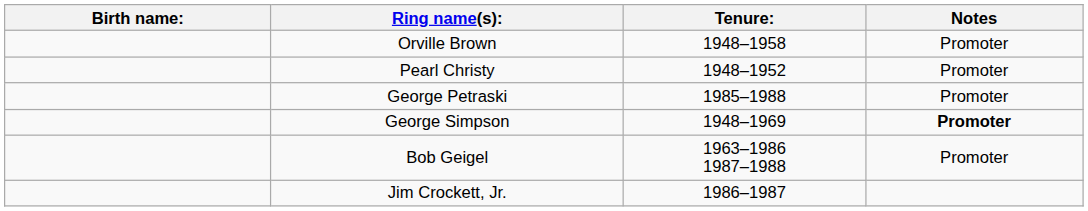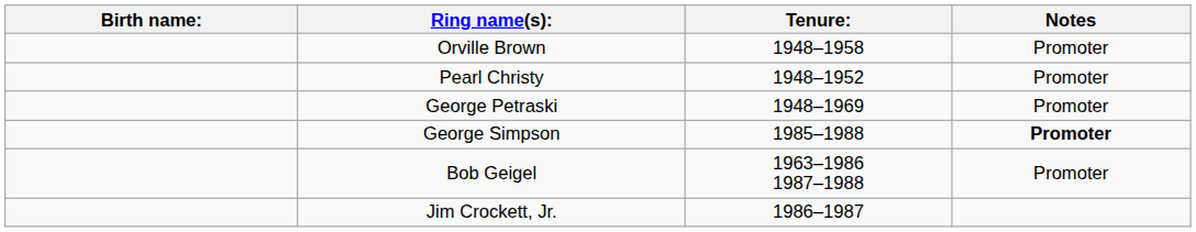 <table class="sortable wikitable" style="font-size:85%; text-align:center; width:70%;">
 <tr>
 <th>Birth name:</th>
 <th><a href='#'>Ring name</a>(s):</th>
 <th>Tenure:</th>
 <th>Notes</th>
 </tr>
 <tr>
 <td></td>
 <td>Orville Brown</td>
 <td sort>1948–1958</td>
 <td>Promoter</td>
 </tr>
 <tr>
 <td></td>
 <td>Pearl Christy</td>
 <td sort>1948–1952</td>
 <td>Promoter</td>
 </tr>
 <tr>
 <td></td>
 <td>George Petraski</td>
-<td sort>1985–1988</td>
+<td sort>1948–1969</td>
 <td>Promoter</td>
 </tr>
 <tr>
 <td></td>
 <td>George Simpson</td>
-<td sort>1948–1969</td>
+<td sort>1985–1988</td>
 <td><strong>Promoter</strong></td>
 </tr>
 <tr>
 <td></td>
 <td>Bob Geigel</td>
 <td sort>1963–1986<br>1987–1988</td>
 <td>Promoter</td>
 </tr>
 <tr>
 <td></td>
 <td>Jim Crockett, Jr.</td>
 <td sort>1986–1987</td>
 <td></td>
 </tr>
 </table>
